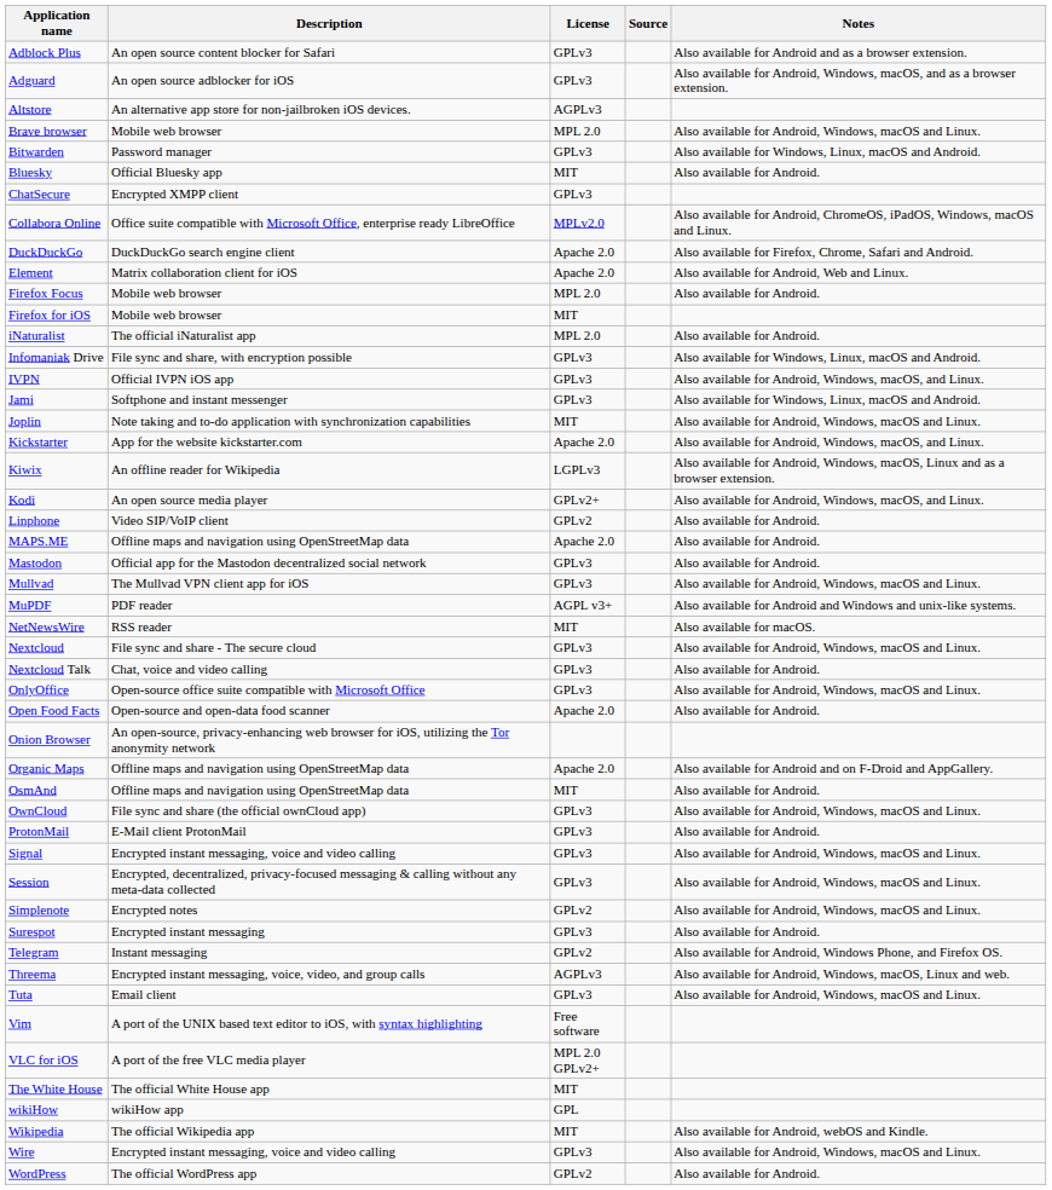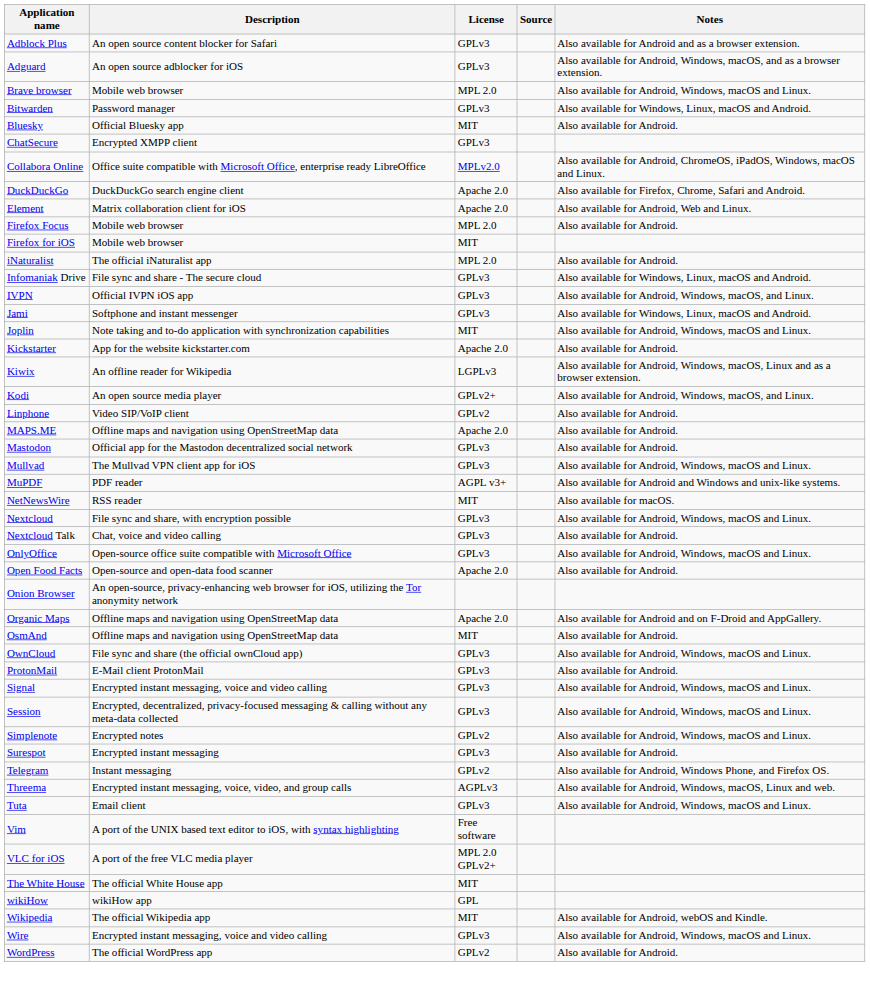 <table class="wikitable sortable">
 <tr>
 <th>Application name</th>
 <th>Description</th>
 <th>License</th>
 <th>Source</th>
 <th>Notes</th>
 </tr>
 <tr>
 <td><a href='#'>Adblock Plus</a></td>
 <td>An open source content blocker for Safari</td>
 <td>GPLv3</td>
 <td></td>
 <td>Also available for Android and as a browser extension.</td>
 </tr>
 <tr>
 <td><a href='#'>Adguard</a></td>
 <td>An open source adblocker for iOS</td>
 <td>GPLv3</td>
 <td></td>
 <td>Also available for Android, Windows, macOS, and as a browser extension.</td>
-</tr>
-<tr>
-<td><a href='#'>Altstore</a></td>
-<td>An alternative app store for non-jailbroken iOS devices.</td>
-<td>AGPLv3</td>
-<td></td>
-<td></td>
 </tr>
 <tr>
 <td><a href='#'>Brave browser</a></td>
 <td>Mobile web browser</td>
 <td>MPL 2.0</td>
 <td></td>
 <td>Also available for Android, Windows, macOS and Linux.</td>
 </tr>
 <tr>
 <td><a href='#'>Bitwarden</a></td>
 <td>Password manager</td>
 <td>GPLv3</td>
 <td></td>
 <td>Also available for Windows, Linux, macOS and Android.</td>
 </tr>
 <tr>
 <td><a href='#'>Bluesky</a></td>
 <td>Official Bluesky app</td>
 <td>MIT</td>
 <td></td>
 <td>Also available for Android.</td>
 </tr>
 <tr>
 <td><a href='#'>ChatSecure</a></td>
 <td>Encrypted XMPP client</td>
 <td>GPLv3</td>
 <td></td>
 <td></td>
 </tr>
 <tr>
 <td><a href='#'>Collabora Online</a></td>
 <td>Office suite compatible with <a href='#'>Microsoft Office</a>, enterprise ready LibreOffice</td>
 <td><a href='#'>MPLv2.0</a></td>
 <td></td>
 <td>Also available for Android, ChromeOS, iPadOS, Windows, macOS and Linux.</td>
 </tr>
 <tr>
 <td><a href='#'>DuckDuckGo</a></td>
 <td>DuckDuckGo search engine client</td>
 <td>Apache 2.0</td>
 <td></td>
 <td>Also available for Firefox, Chrome, Safari and Android.</td>
 </tr>
 <tr>
 <td><a href='#'>Element</a></td>
 <td>Matrix collaboration client for iOS</td>
 <td>Apache 2.0</td>
 <td></td>
 <td>Also available for Android, Web and Linux.</td>
 </tr>
 <tr>
 <td><a href='#'>Firefox Focus</a></td>
 <td>Mobile web browser</td>
 <td>MPL 2.0</td>
 <td></td>
 <td>Also available for Android.</td>
 </tr>
 <tr>
 <td><a href='#'>Firefox for iOS</a></td>
 <td>Mobile web browser</td>
 <td>MIT</td>
 <td></td>
 <td></td>
 </tr>
 <tr>
 <td><a href='#'>iNaturalist</a></td>
 <td>The official iNaturalist app</td>
 <td>MPL 2.0</td>
 <td></td>
 <td>Also available for Android.</td>
 </tr>
 <tr>
 <td><a href='#'>Infomaniak</a> Drive</td>
-<td>File sync and share, with encryption possible</td>
+<td>File sync and share - The secure cloud</td>
 <td>GPLv3</td>
 <td></td>
 <td>Also available for Windows, Linux, macOS and Android.</td>
 </tr>
 <tr>
 <td><a href='#'>IVPN</a></td>
 <td>Official IVPN iOS app</td>
 <td>GPLv3</td>
 <td></td>
 <td>Also available for Android, Windows, macOS, and Linux.</td>
 </tr>
 <tr>
 <td><a href='#'>Jami</a></td>
 <td>Softphone and instant messenger</td>
 <td>GPLv3</td>
 <td></td>
 <td>Also available for Windows, Linux, macOS and Android.</td>
 </tr>
 <tr>
 <td><a href='#'>Joplin</a></td>
 <td>Note taking and to-do application with synchronization capabilities</td>
 <td>MIT</td>
 <td></td>
 <td>Also available for Android, Windows, macOS and Linux.</td>
 </tr>
 <tr>
 <td><a href='#'>Kickstarter</a></td>
 <td>App for the website kickstarter.com</td>
 <td>Apache 2.0</td>
 <td></td>
-<td>Also available for Android, Windows, macOS, and Linux.</td>
+<td>Also available for Android.</td>
 </tr>
 <tr>
 <td><a href='#'>Kiwix</a></td>
 <td>An offline reader for Wikipedia</td>
 <td>LGPLv3</td>
 <td></td>
 <td>Also available for Android, Windows, macOS, Linux and as a browser extension.</td>
 </tr>
 <tr>
 <td><a href='#'>Kodi</a></td>
 <td>An open source media player</td>
 <td>GPLv2+</td>
 <td></td>
 <td>Also available for Android, Windows, macOS, and Linux.</td>
 </tr>
 <tr>
 <td><a href='#'>Linphone</a></td>
 <td>Video SIP/VoIP client</td>
 <td>GPLv2</td>
 <td></td>
 <td>Also available for Android.</td>
 </tr>
 <tr>
 <td><a href='#'>MAPS.ME</a></td>
 <td>Offline maps and navigation using OpenStreetMap data</td>
 <td>Apache 2.0</td>
 <td></td>
 <td>Also available for Android.</td>
 </tr>
 <tr>
 <td><a href='#'>Mastodon</a></td>
 <td>Official app for the Mastodon decentralized social network</td>
 <td>GPLv3</td>
 <td></td>
 <td>Also available for Android.</td>
 </tr>
 <tr>
 <td><a href='#'>Mullvad</a></td>
 <td>The Mullvad VPN client app for iOS</td>
 <td>GPLv3</td>
 <td></td>
 <td>Also available for Android, Windows, macOS and Linux.</td>
 </tr>
 <tr>
 <td><a href='#'>MuPDF</a></td>
 <td>PDF reader</td>
 <td>AGPL v3+</td>
 <td></td>
 <td>Also available for Android and Windows and unix-like systems.</td>
 </tr>
 <tr>
 <td><a href='#'>NetNewsWire</a></td>
 <td>RSS reader</td>
 <td>MIT</td>
 <td></td>
 <td>Also available for macOS.</td>
 </tr>
 <tr>
 <td><a href='#'>Nextcloud</a></td>
-<td>File sync and share - The secure cloud</td>
+<td>File sync and share, with encryption possible</td>
 <td>GPLv3</td>
 <td></td>
 <td>Also available for Android, Windows, macOS and Linux.</td>
 </tr>
 <tr>
 <td><a href='#'>Nextcloud</a> Talk</td>
 <td>Chat, voice and video calling</td>
 <td>GPLv3</td>
 <td></td>
 <td>Also available for Android.</td>
 </tr>
 <tr>
 <td><a href='#'>OnlyOffice</a></td>
 <td>Open-source office suite compatible with <a href='#'>Microsoft Office</a></td>
 <td>GPLv3</td>
 <td></td>
 <td>Also available for Android, Windows, macOS and Linux.</td>
 </tr>
 <tr>
 <td><a href='#'>Open Food Facts</a></td>
 <td>Open-source and open-data food scanner</td>
 <td>Apache 2.0</td>
 <td></td>
 <td>Also available for Android.</td>
 </tr>
 <tr>
 <td><a href='#'>Onion Browser</a></td>
 <td>An open-source, privacy-enhancing web browser for iOS, utilizing the <a href='#'>Tor</a> anonymity network</td>
 <td></td>
 <td></td>
 <td></td>
 </tr>
 <tr>
 <td><a href='#'>Organic Maps</a></td>
 <td>Offline maps and navigation using OpenStreetMap data</td>
 <td>Apache 2.0</td>
 <td></td>
 <td>Also available for Android and on F-Droid and AppGallery.</td>
 </tr>
 <tr>
 <td><a href='#'>OsmAnd</a></td>
 <td>Offline maps and navigation using OpenStreetMap data</td>
 <td>MIT</td>
 <td></td>
 <td>Also available for Android.</td>
 </tr>
 <tr>
 <td><a href='#'>OwnCloud</a></td>
 <td>File sync and share (the official ownCloud app)</td>
 <td>GPLv3</td>
 <td></td>
 <td>Also available for Android, Windows, macOS and Linux.</td>
 </tr>
 <tr>
 <td><a href='#'>ProtonMail</a></td>
 <td>E-Mail client ProtonMail</td>
 <td>GPLv3</td>
 <td></td>
 <td>Also available for Android.</td>
 </tr>
 <tr>
 <td><a href='#'>Signal</a></td>
 <td>Encrypted instant messaging, voice and video calling</td>
 <td>GPLv3</td>
 <td></td>
 <td>Also available for Android, Windows, macOS and Linux.</td>
 </tr>
 <tr>
 <td><a href='#'>Session</a></td>
 <td>Encrypted, decentralized, privacy-focused messaging & calling without any meta-data collected</td>
 <td>GPLv3</td>
 <td></td>
 <td>Also available for Android, Windows, macOS and Linux.</td>
 </tr>
 <tr>
 <td><a href='#'>Simplenote</a></td>
 <td>Encrypted notes</td>
 <td>GPLv2</td>
 <td></td>
 <td>Also available for Android, Windows, macOS and Linux.</td>
 </tr>
 <tr>
 <td><a href='#'>Surespot</a></td>
 <td>Encrypted instant messaging</td>
 <td>GPLv3</td>
 <td></td>
 <td>Also available for Android.</td>
 </tr>
 <tr>
 <td><a href='#'>Telegram</a></td>
 <td>Instant messaging</td>
 <td>GPLv2</td>
 <td></td>
 <td>Also available for Android, Windows Phone, and Firefox OS.</td>
 </tr>
 <tr>
 <td><a href='#'>Threema</a></td>
 <td>Encrypted instant messaging, voice, video, and group calls</td>
 <td>AGPLv3</td>
 <td></td>
 <td>Also available for Android, Windows, macOS, Linux and web.</td>
 </tr>
 <tr>
 <td><a href='#'>Tuta</a></td>
 <td>Email client</td>
 <td>GPLv3</td>
 <td></td>
 <td>Also available for Android, Windows, macOS and Linux.</td>
 </tr>
 <tr>
 <td><a href='#'>Vim</a></td>
 <td>A port of the UNIX based text editor to iOS, with <a href='#'>syntax highlighting</a></td>
 <td>Free software</td>
 <td></td>
 <td></td>
 </tr>
 <tr>
 <td><a href='#'>VLC for iOS</a></td>
 <td>A port of the free VLC media player</td>
 <td>MPL 2.0<br>GPLv2+</td>
 <td></td>
 <td></td>
 </tr>
 <tr>
 <td><a href='#'>The White House</a></td>
 <td>The official White House app</td>
 <td>MIT</td>
 <td></td>
 <td></td>
 </tr>
 <tr>
 <td><a href='#'>wikiHow</a></td>
 <td>wikiHow app</td>
 <td>GPL</td>
 <td></td>
 <td></td>
 </tr>
 <tr>
 <td><a href='#'>Wikipedia</a></td>
 <td>The official Wikipedia app</td>
 <td>MIT</td>
 <td></td>
 <td>Also available for Android, webOS and Kindle.</td>
 </tr>
 <tr>
 <td><a href='#'>Wire</a></td>
 <td>Encrypted instant messaging, voice and video calling</td>
 <td>GPLv3</td>
 <td></td>
 <td>Also available for Android, Windows, macOS and Linux.</td>
 </tr>
 <tr>
 <td><a href='#'>WordPress</a></td>
 <td>The official WordPress app</td>
 <td>GPLv2</td>
 <td></td>
 <td>Also available for Android.</td>
 </tr>
 </table>
